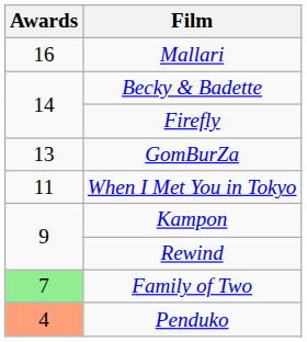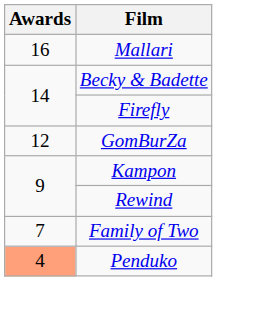 <table class="wikitable" style="text-align:center">
 <tr>
 <th scope="col">Awards</th>
 <th scope="col">Film</th>
 </tr>
 <tr>
 <td>16</td>
 <td><em><a href='#'>Mallari</a></em></td>
 </tr>
 <tr>
 <td rowspan="2">14</td>
 <td><em><a href='#'>Becky & Badette</a></em></td>
 </tr>
 <tr>
 <td><em><a href='#'>Firefly</a></em></td>
 </tr>
 <tr>
-<td>13</td>
+<td>12</td>
 <td><em><a href='#'>GomBurZa</a></em></td>
-</tr>
-<tr>
-<td>11</td>
-<td><em><a href='#'>When I Met You in Tokyo</a></em></td>
 </tr>
 <tr>
 <td rowspan="2">9</td>
 <td><em><a href='#'>Kampon</a></em></td>
 </tr>
 <tr>
 <td><em><a href='#'>Rewind</a></em></td>
 </tr>
 <tr>
-<td style="background: lightgreen;">7</td>
+<td>7</td>
 <td><em><a href='#'>Family of Two</a></em></td>
 </tr>
 <tr>
 <td style="background: lightsalmon;">4</td>
 <td><em><a href='#'>Penduko</a></em></td>
 </tr>
 </table>
